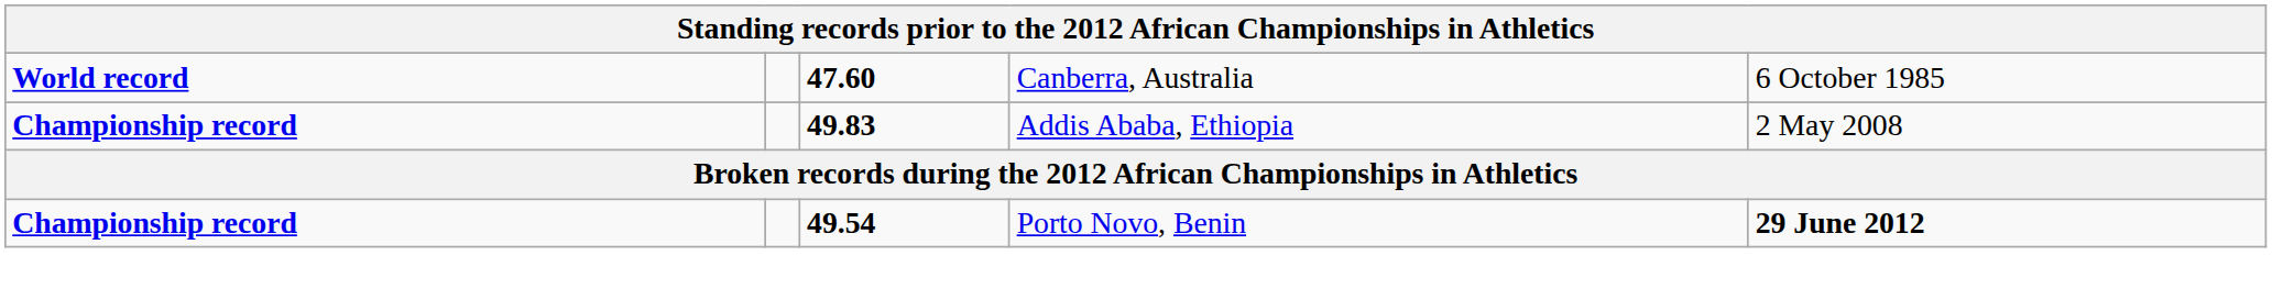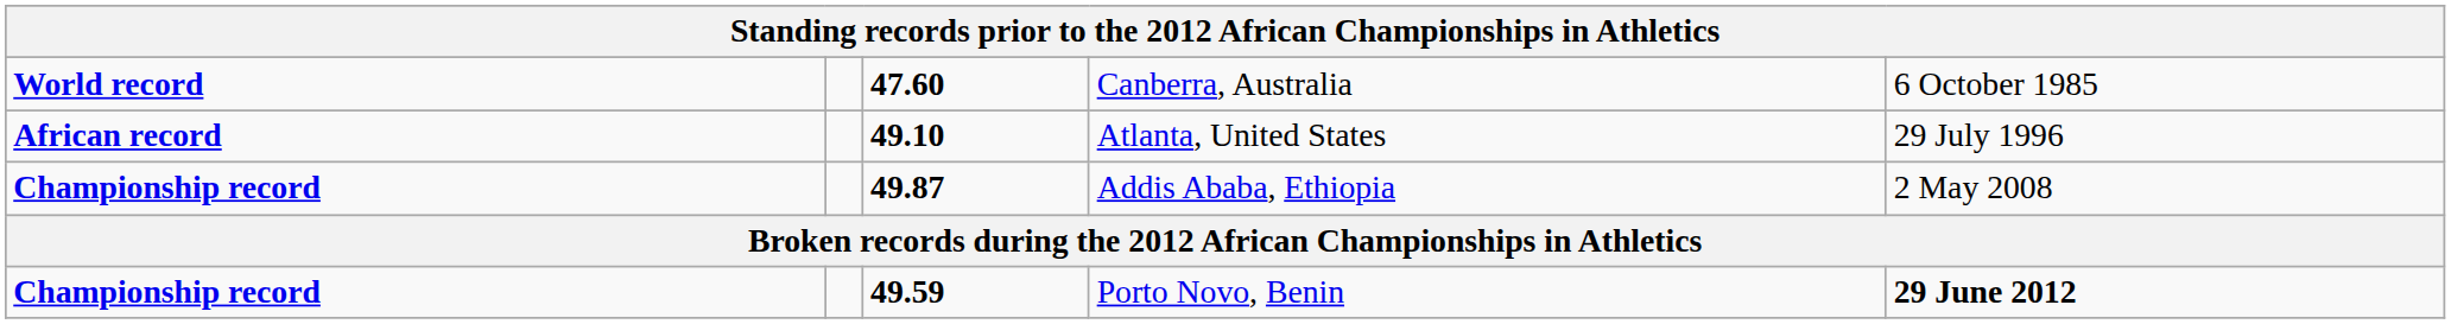 <table class="wikitable" width=75%>
 <tr>
 <th colspan="5">Standing records prior to the 2012 African Championships in Athletics</th>
 </tr>
 <tr>
 <td><strong><a href='#'>World record</a></strong></td>
 <td></td>
 <td><strong>47.60</strong></td>
 <td><a href='#'>Canberra</a>, Australia</td>
 <td>6 October 1985</td>
 </tr>
 <tr>
+<td><strong><a href='#'>African record</a></strong></td>
+<td></td>
+<td><strong>49.10</strong></td>
+<td><a href='#'>Atlanta</a>, United States</td>
+<td>29 July 1996</td>
+</tr>
+<tr>
 <td><strong><a href='#'>Championship record</a></strong></td>
 <td></td>
-<td><strong>49.83</strong></td>
+<td><strong>49.87</strong></td>
 <td><a href='#'>Addis Ababa</a>, <a href='#'>Ethiopia</a></td>
 <td>2 May 2008</td>
 </tr>
 <tr>
 <th colspan="5">Broken records during the 2012 African Championships in Athletics</th>
 </tr>
 <tr>
 <td><strong><a href='#'>Championship record</a></strong></td>
 <td></td>
-<td><strong>49.54</strong></td>
+<td><strong>49.59</strong></td>
 <td><a href='#'>Porto Novo</a>, <a href='#'>Benin</a></td>
 <td><strong>29 June 2012</strong></td>
 </tr>
 </table>
